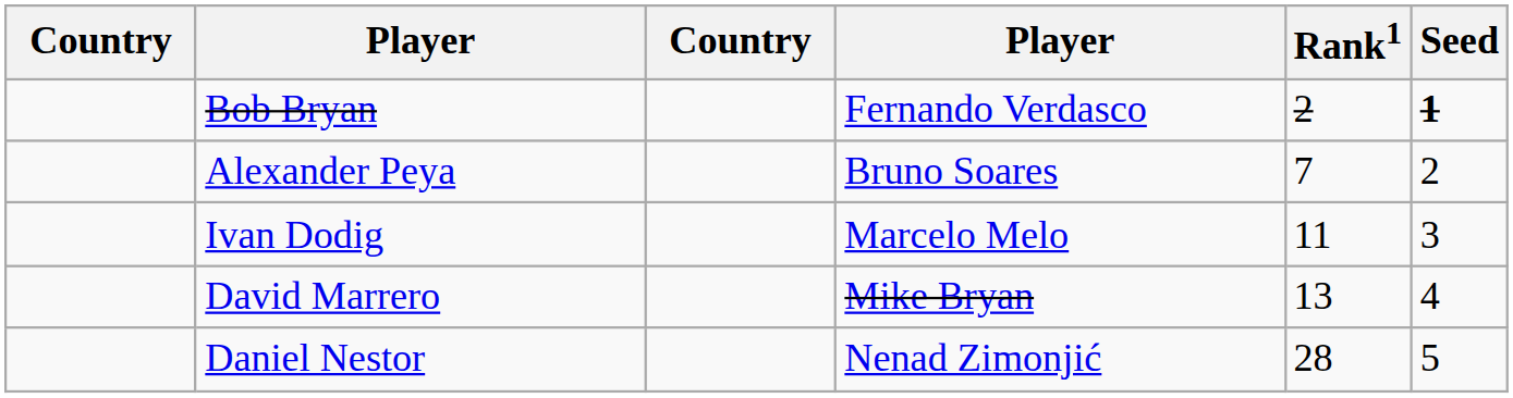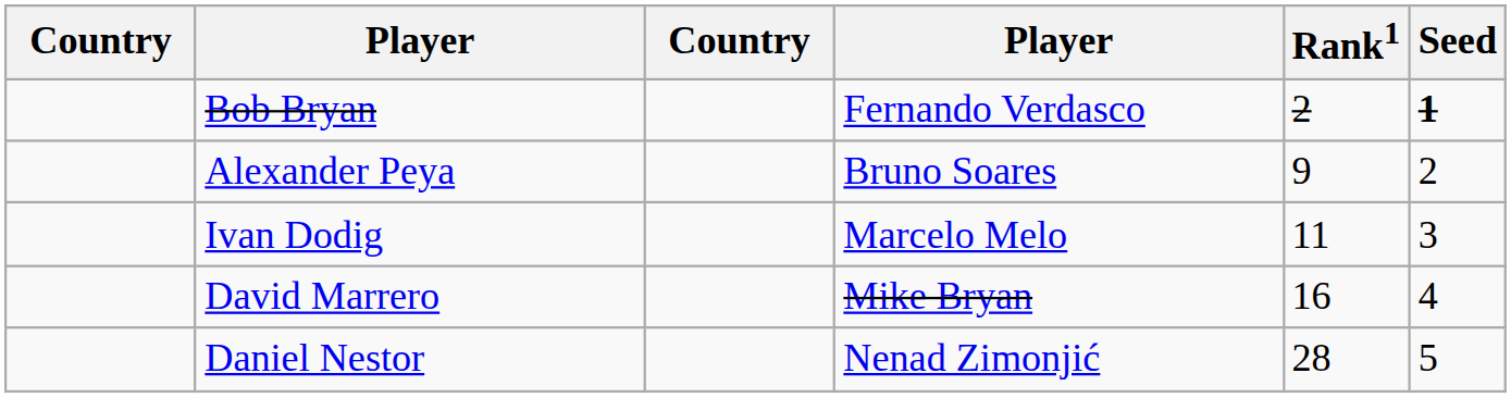 <table class="sortable wikitable">
 <tr>
 <th width="70">Country</th>
 <th width="175">Player</th>
 <th width="70">Country</th>
 <th width="175">Player</th>
 <th>Rank<sup>1</sup></th>
 <th>Seed</th>
 </tr>
 <tr>
 <td><s></s></td>
 <td><s><a href='#'>Bob Bryan</a></s></td>
 <td><s></s></td>
 <td><a href='#'>Fernando Verdasco</a></td>
 <td><s>2</s></td>
 <td><strong><s>1</s></strong></td>
 </tr>
 <tr>
 <td></td>
 <td><a href='#'>Alexander Peya</a></td>
 <td></td>
 <td><a href='#'>Bruno Soares</a></td>
-<td>7</td>
+<td>9</td>
 <td>2</td>
 </tr>
 <tr>
 <td></td>
 <td><a href='#'>Ivan Dodig</a></td>
 <td></td>
 <td><a href='#'>Marcelo Melo</a></td>
 <td>11</td>
 <td>3</td>
 </tr>
 <tr>
 <td></td>
 <td><a href='#'>David Marrero</a></td>
 <td></td>
 <td><s><a href='#'>Mike Bryan</a></s></td>
-<td>13</td>
+<td>16</td>
 <td>4</td>
 </tr>
 <tr>
 <td></td>
 <td><a href='#'>Daniel Nestor</a></td>
 <td></td>
 <td><a href='#'>Nenad Zimonjić</a></td>
 <td>28</td>
 <td>5</td>
 </tr>
 </table>
